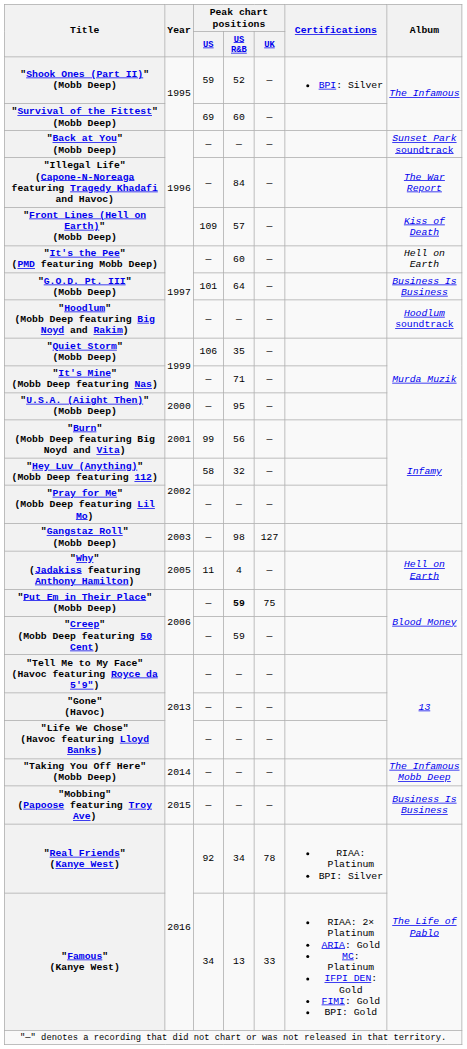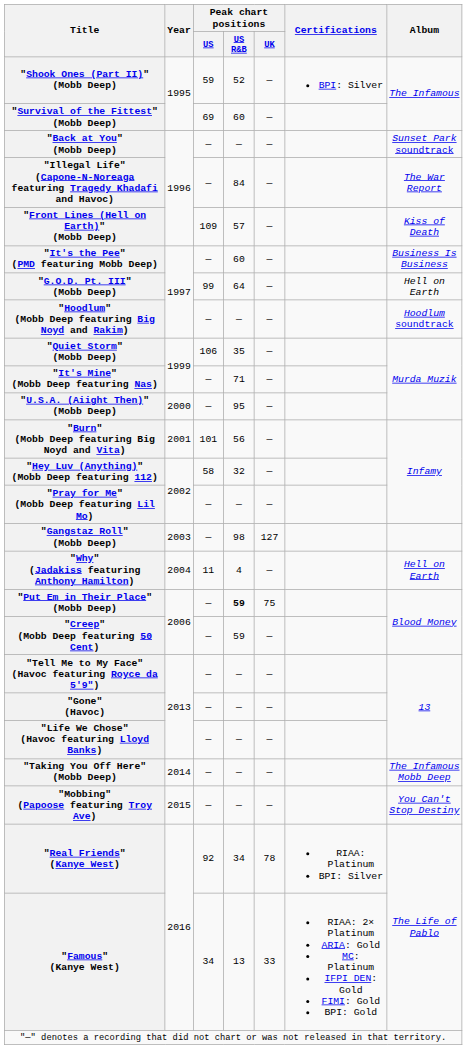 <table class="wikitable plainrowheaders" style="text-align:center;" border="1">
 <tr>
 <th scope="col" rowspan="2" style="width:16em;">Title</th>
 <th scope="col" rowspan="2">Year</th>
 <th scope="col" colspan="3">Peak chart positions</th>
 <th scope="col" rowspan="2" style="width:10em;"><a href='#'>Certifications</a></th>
 <th scope="col" rowspan="2">Album</th>
 </tr>
 <tr>
 <th scope="col" style="width:3em;font-size:90%;"><a href='#'>US</a></th>
 <th scope="col" style="width:3em;font-size:90%;"><a href='#'>US R&B</a></th>
 <th scope="col" style="width:3em;font-size:90%;"><a href='#'>UK</a></th>
 </tr>
 <tr>
 <th scope="row">"<a href='#'>Shook Ones (Part II)</a>"<br><span>(Mobb Deep)</span></th>
 <td rowspan="2">1995</td>
 <td>59</td>
 <td>52</td>
 <td>—</td>
 <td><br><ul><li><a href='#'>BPI</a>: Silver</li></ul></td>
 <td rowspan="2"><em><a href='#'>The Infamous</a></em></td>
 </tr>
 <tr>
 <th scope="row">"<a href='#'>Survival of the Fittest</a>"<br><span>(Mobb Deep)</span></th>
 <td>69</td>
 <td>60</td>
 <td>—</td>
 <td></td>
 </tr>
 <tr>
 <th scope="row">"<a href='#'>Back at You</a>"<br><span>(Mobb Deep)</span></th>
 <td rowspan="3">1996</td>
 <td>—</td>
 <td>—</td>
 <td>—</td>
 <td></td>
 <td><a href='#'><em>Sunset Park</em> soundtrack</a></td>
 </tr>
 <tr>
 <th scope="row">"Illegal Life"<br><span>(<a href='#'>Capone-N-Noreaga</a> featuring <a href='#'>Tragedy Khadafi</a> and Havoc)</span></th>
 <td>—</td>
 <td>84</td>
 <td>—</td>
 <td></td>
 <td><em><a href='#'>The War Report</a></em></td>
 </tr>
 <tr>
 <th scope="row">"<a href='#'>Front Lines (Hell on Earth)</a>"<br><span>(Mobb Deep)</span></th>
 <td>109</td>
 <td>57</td>
 <td>—</td>
 <td></td>
 <td><em><a href='#'>Kiss of Death</a></em></td>
 </tr>
 <tr>
 <th scope="row">"<a href='#'>It's the Pee</a>"<br><span>(<a href='#'>PMD</a> featuring Mobb Deep)</span></th>
 <td rowspan="3">1997</td>
 <td>—</td>
 <td>60</td>
 <td>—</td>
 <td></td>
-<td><em>Hell on Earth</em></td>
+<td><em><a href='#'>Business Is Business</a></em></td>
 </tr>
 <tr>
 <th scope="row">"<a href='#'>G.O.D. Pt. III</a>"<br><span>(Mobb Deep)</span></th>
-<td>101</td>
+<td>99</td>
 <td>64</td>
 <td>—</td>
 <td></td>
-<td><em><a href='#'>Business Is Business</a></em></td>
+<td><em>Hell on Earth</em></td>
 </tr>
 <tr>
 <th scope="row">"<a href='#'>Hoodlum</a>"<br><span>(Mobb Deep featuring <a href='#'>Big Noyd</a> and <a href='#'>Rakim</a>)</span></th>
 <td>—</td>
 <td>—</td>
 <td>—</td>
 <td></td>
 <td><a href='#'><em>Hoodlum</em> soundtrack</a></td>
 </tr>
 <tr>
 <th scope="row">"<a href='#'>Quiet Storm</a>"<br><span>(Mobb Deep)</span></th>
 <td rowspan="2">1999</td>
 <td>106</td>
 <td>35</td>
 <td>—</td>
 <td></td>
 <td rowspan="3"><em><a href='#'>Murda Muzik</a></em></td>
 </tr>
 <tr>
 <th scope="row">"<a href='#'>It's Mine</a>"<br><span>(Mobb Deep featuring <a href='#'>Nas</a>)</span></th>
 <td>—</td>
 <td>71</td>
 <td>—</td>
 <td></td>
 </tr>
 <tr>
 <th scope="row">"<a href='#'>U.S.A. (Aiight Then)</a>"<br><span>(Mobb Deep)</span></th>
 <td>2000</td>
 <td>—</td>
 <td>95</td>
 <td>—</td>
 <td></td>
 </tr>
 <tr>
 <th scope="row">"<a href='#'>Burn</a>"<br><span>(Mobb Deep featuring Big Noyd and <a href='#'>Vita</a>)</span></th>
 <td rowspan="1">2001</td>
-<td>99</td>
+<td>101</td>
 <td>56</td>
 <td>—</td>
 <td></td>
 <td rowspan="3"><em><a href='#'>Infamy</a></em></td>
 </tr>
 <tr>
 <th scope="row">"<a href='#'>Hey Luv (Anything)</a>"<br><span>(Mobb Deep featuring <a href='#'>112</a>)</span></th>
 <td rowspan="2">2002</td>
 <td>58</td>
 <td>32</td>
 <td>—</td>
 <td></td>
 </tr>
 <tr>
 <th scope="row">"<a href='#'>Pray for Me</a>"<br><span>(Mobb Deep featuring <a href='#'>Lil Mo</a>)</span></th>
 <td>—</td>
 <td>—</td>
 <td>—</td>
 <td></td>
 </tr>
 <tr>
 <th scope="row">"<a href='#'>Gangstaz Roll</a>"<br><span>(Mobb Deep)</span></th>
 <td rowspan="1">2003</td>
 <td>—</td>
 <td>98</td>
 <td>127</td>
 <td></td>
 <td></td>
 </tr>
 <tr>
 <th scope="row">"<a href='#'>Why</a>"<br><span>(<a href='#'>Jadakiss</a> featuring <a href='#'>Anthony Hamilton</a>)</span></th>
-<td rowspan="1">2005</td>
+<td rowspan="1">2004</td>
 <td>11</td>
 <td>4</td>
 <td>—</td>
 <td></td>
 <td><em><a href='#'>Hell on Earth</a></em></td>
 </tr>
 <tr>
 <th scope="row">"<a href='#'>Put Em in Their Place</a>"<br><span>(Mobb Deep)</span></th>
 <td rowspan="2">2006</td>
 <td>—</td>
 <td><strong>59</strong></td>
 <td>75</td>
 <td></td>
 <td rowspan="2"><em><a href='#'>Blood Money</a></em></td>
 </tr>
 <tr>
 <th scope="row">"<a href='#'>Creep</a>"<br><span>(Mobb Deep featuring <a href='#'>50 Cent</a>)</span></th>
 <td>—</td>
 <td>59</td>
 <td>—</td>
 <td></td>
 </tr>
 <tr>
 <th scope="row">"Tell Me to My Face"<br><span>(Havoc featuring <a href='#'>Royce da 5'9"</a>)</span></th>
 <td rowspan="3">2013</td>
 <td>—</td>
 <td>—</td>
 <td>—</td>
 <td></td>
 <td rowspan="3"><em><a href='#'>13</a></em></td>
 </tr>
 <tr>
 <th scope="row">"Gone"<br><span>(Havoc)</span></th>
 <td>—</td>
 <td>—</td>
 <td>—</td>
 <td></td>
 </tr>
 <tr>
 <th scope="row">"Life We Chose" <br><span>(Havoc featuring <a href='#'>Lloyd Banks</a>)</span></th>
 <td>—</td>
 <td>—</td>
 <td>—</td>
 <td></td>
 </tr>
 <tr>
 <th scope="row">"Taking You Off Here"<br><span>(Mobb Deep)</span></th>
 <td rowspan="1">2014</td>
 <td>—</td>
 <td>—</td>
 <td>—</td>
 <td></td>
 <td><em><a href='#'>The Infamous Mobb Deep</a></em></td>
 </tr>
 <tr>
 <th scope="row">"Mobbing"<br><span>(<a href='#'>Papoose</a> featuring <a href='#'>Troy Ave</a>)</span></th>
 <td rowspan="1">2015</td>
 <td>—</td>
 <td>—</td>
 <td>—</td>
 <td></td>
-<td><em><a href='#'>Business Is Business</a></em></td>
+<td><em><a href='#'>You Can't Stop Destiny</a></em></td>
 </tr>
 <tr>
 <th scope="row">"<a href='#'>Real Friends</a>"<br><span>(<a href='#'>Kanye West</a>)</span></th>
 <td rowspan="2">2016</td>
 <td>92</td>
 <td>34</td>
 <td>78</td>
 <td><br><ul><li>RIAA: Platinum</li><li>BPI: Silver</li></ul></td>
 <td rowspan="2"><em><a href='#'>The Life of Pablo</a></em></td>
 </tr>
 <tr>
 <th scope="row">"<a href='#'>Famous</a>"<br><span>(Kanye West)</span></th>
 <td>34</td>
 <td>13</td>
 <td>33</td>
 <td><br><ul><li>RIAA: 2× Platinum</li><li><a href='#'>ARIA</a>: Gold</li><li><a href='#'>MC</a>: Platinum</li><li><a href='#'>IFPI DEN</a>: Gold</li><li><a href='#'>FIMI</a>: Gold</li><li>BPI: Gold</li></ul></td>
 </tr>
 <tr>
 <td colspan="14" style="font-size:90%">"—" denotes a recording that did not chart or was not released in that territory.</td>
 </tr>
 </table>
